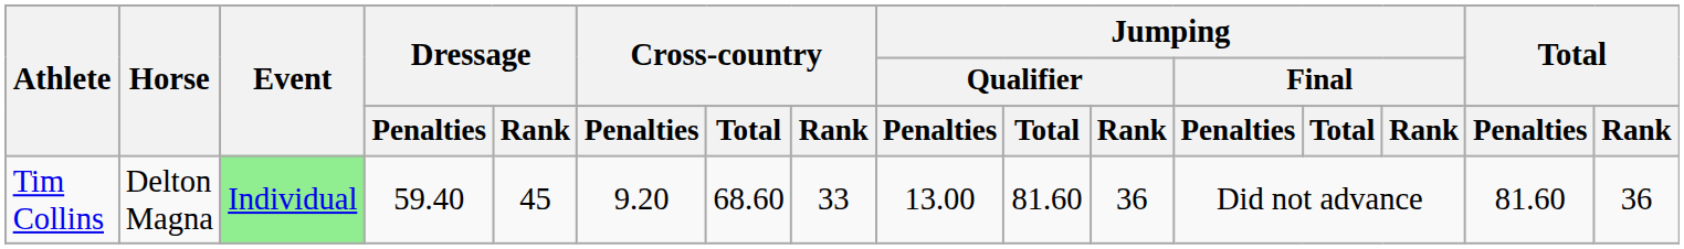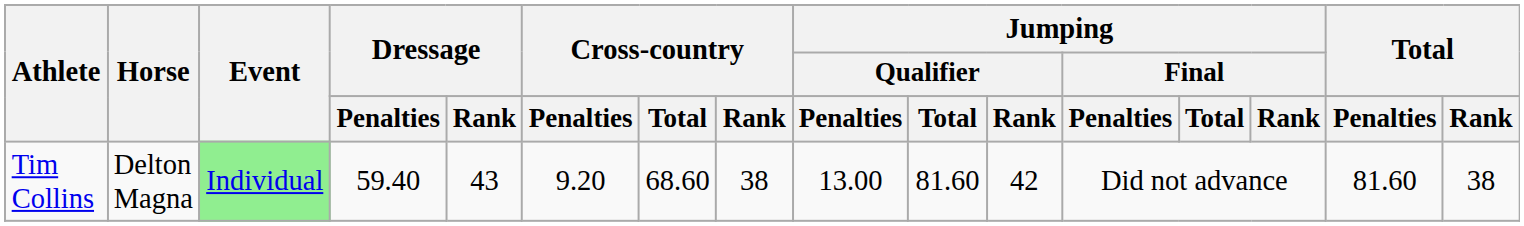 <table class=wikitable style="font-size:90%">
 <tr>
 <th rowspan="3">Athlete</th>
 <th rowspan="3">Horse</th>
 <th rowspan="3">Event</th>
 <th colspan="2" rowspan="2">Dressage</th>
 <th colspan="3" rowspan="2">Cross-country</th>
 <th colspan="6">Jumping</th>
 <th colspan="2" rowspan="2">Total</th>
 </tr>
 <tr style="font-size:95%">
 <th colspan="3">Qualifier</th>
 <th colspan="3">Final</th>
 </tr>
 <tr style="font-size:95%">
 <th>Penalties</th>
 <th>Rank</th>
 <th>Penalties</th>
 <th>Total</th>
 <th>Rank</th>
 <th>Penalties</th>
 <th>Total</th>
 <th>Rank</th>
 <th>Penalties</th>
 <th>Total</th>
 <th>Rank</th>
 <th>Penalties</th>
 <th>Rank</th>
 </tr>
 <tr align=center>
 <td align=left><a href='#'>Tim Collins</a></td>
 <td align=left>Delton Magna</td>
 <td align=left style="background: lightgreen;"><a href='#'>Individual</a></td>
 <td>59.40</td>
-<td>45</td>
+<td>43</td>
 <td>9.20</td>
 <td>68.60</td>
-<td>33</td>
+<td>38</td>
 <td>13.00</td>
 <td>81.60</td>
-<td>36</td>
+<td>42</td>
 <td colspan=3>Did not advance</td>
 <td>81.60</td>
-<td>36</td>
+<td>38</td>
 </tr>
 </table>
